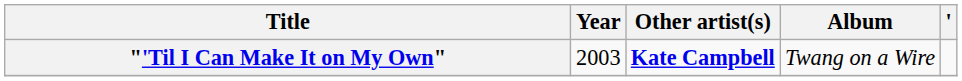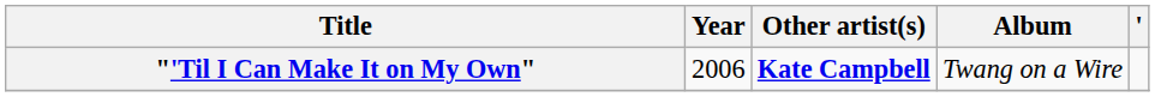 <table class="wikitable plainrowheaders" style="text-align:center;" border="1">
 <tr>
 <th scope="col" style="width:25em;">Title</th>
 <th scope="col">Year</th>
 <th scope="col">Other artist(s)</th>
 <th scope="col">Album</th>
 <th scope="col">'</th>
 </tr>
 <tr>
 <th scope="row">"<a href='#'>'Til I Can Make It on My Own</a>"</th>
-<td>2003</td>
+<td>2006</td>
 <td><strong><a href='#'>Kate Campbell</a></strong></td>
 <td><em>Twang on a Wire</em></td>
 <td></td>
 </tr>
 <tr>
 </tr>
 </table>
